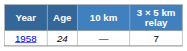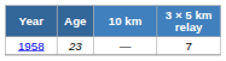 <table class="wikitable" style="font-size:95%; text-align:center; border:grey solid 1px; border-collapse:collapse; background:#ffffff;">
 <tr>
 <th style="background-color:#369; color:white; width:60px;"> Year </th>
 <th style="background-color:#369; color:white; width:40px;"> Age </th>
 <th style="background-color:#4180be; color:white; width:75px;"> 10 km </th>
 <th style="background-color:#4180be; color:white; width:75px;"> 3 × 5 km <br> relay </th>
 </tr>
 <tr>
 <td><a href='#'>1958</a></td>
-<td><em>24</em></td>
+<td><em>23</em></td>
 <td>—</td>
 <td>7</td>
 </tr>
 <tr>
 </tr>
 </table>
